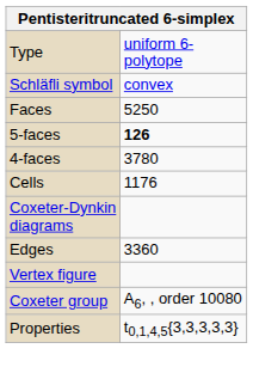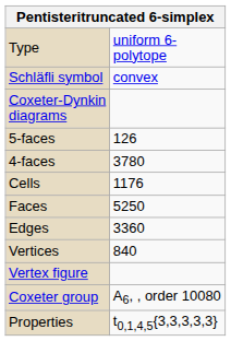 <table class="wikitable" align="right" style="margin-left:10px" width="250">
 <tr>
 <th bgcolor=#e7dcc3 colspan=2>Pentisteritruncated 6-simplex</th>
 </tr>
 <tr>
 <td bgcolor=#e7dcc3>Type</td>
 <td><a href='#'>uniform 6-polytope</a></td>
 </tr>
 <tr>
 <td bgcolor=#e7dcc3><a href='#'>Schläfli symbol</a></td>
 <td><a href='#'>convex</a></td>
 </tr>
 <tr>
-<td bgcolor=#e7dcc3>Faces</td>
-<td>5250</td>
+<td bgcolor=#e7dcc3><a href='#'>Coxeter-Dynkin diagrams</a></td>
+<td></td>
 </tr>
 <tr>
 <td bgcolor=#e7dcc3>5-faces</td>
-<td><strong>126</strong></td>
+<td>126</td>
 </tr>
 <tr>
 <td bgcolor=#e7dcc3>4-faces</td>
 <td>3780</td>
 </tr>
 <tr>
 <td bgcolor=#e7dcc3>Cells</td>
 <td>1176</td>
 </tr>
 <tr>
-<td bgcolor=#e7dcc3><a href='#'>Coxeter-Dynkin diagrams</a></td>
-<td></td>
+<td bgcolor=#e7dcc3>Faces</td>
+<td>5250</td>
 </tr>
 <tr>
 <td bgcolor=#e7dcc3>Edges</td>
 <td>3360</td>
+</tr>
+<tr>
+<td bgcolor=#e7dcc3>Vertices</td>
+<td>840</td>
 </tr>
 <tr>
 <td bgcolor=#e7dcc3><a href='#'>Vertex figure</a></td>
 <td></td>
 </tr>
 <tr>
 <td bgcolor=#e7dcc3><a href='#'>Coxeter group</a></td>
 <td>A<sub>6</sub>, , order 10080</td>
 </tr>
 <tr>
 <td bgcolor=#e7dcc3>Properties</td>
 <td>t<sub>0,1,4,5</sub>{3,3,3,3,3}</td>
 </tr>
 </table>
